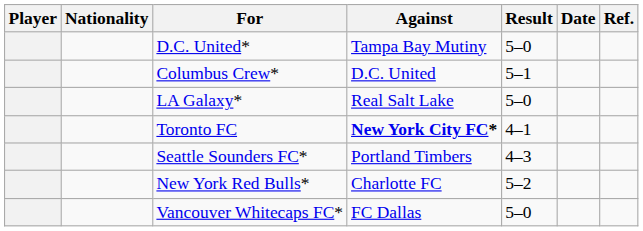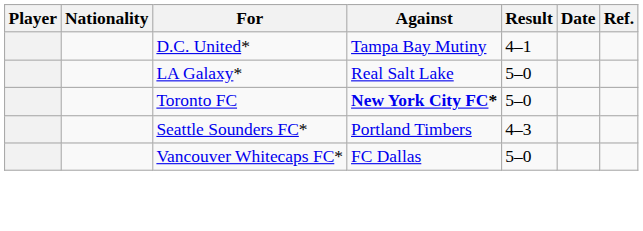 <table class="wikitable sortable plainrowheaders">
 <tr>
 <th scope="col">Player</th>
 <th scope="col">Nationality</th>
 <th scope="col">For</th>
 <th scope="col">Against</th>
 <th scope="col" style="text-align:center">Result</th>
 <th scope="col">Date</th>
 <th scope="col" class="unsortable" style="text-align:center">Ref.</th>
 </tr>
 <tr>
 <th scope="row"></th>
 <td></td>
 <td><a href='#'>D.C. United</a>*</td>
 <td><a href='#'>Tampa Bay Mutiny</a></td>
-<td>5–0</td>
-<td></td>
-<td></td>
-</tr>
-<tr>
-<th scope="row"></th>
-<td></td>
-<td><a href='#'>Columbus Crew</a>*</td>
-<td><a href='#'>D.C. United</a></td>
-<td>5–1</td>
+<td>4–1</td>
 <td></td>
 <td></td>
 </tr>
 <tr>
 <th scope="row"></th>
 <td></td>
 <td><a href='#'>LA Galaxy</a>*</td>
 <td><a href='#'>Real Salt Lake</a></td>
 <td>5–0</td>
 <td></td>
 <td></td>
 </tr>
 <tr>
 <th scope="row"></th>
 <td></td>
 <td><a href='#'>Toronto FC</a></td>
 <td><strong><a href='#'>New York City FC</a>*</strong></td>
-<td>4–1</td>
+<td>5–0</td>
 <td></td>
 <td></td>
 </tr>
 <tr>
 <th scope="row"></th>
 <td></td>
 <td><a href='#'>Seattle Sounders FC</a>*</td>
 <td><a href='#'>Portland Timbers</a></td>
 <td>4–3 </td>
 <td></td>
 <td></td>
 </tr>
 <tr>
 <th scope="row"></th>
 <td></td>
-<td><a href='#'>New York Red Bulls</a>*</td>
-<td><a href='#'>Charlotte FC</a></td>
-<td>5–2</td>
-<td></td>
-<td></td>
-</tr>
-<tr>
-<th scope="row"></th>
-<td></td>
 <td><a href='#'>Vancouver Whitecaps FC</a>*</td>
 <td><a href='#'>FC Dallas</a></td>
 <td>5–0</td>
 <td></td>
 <td></td>
 </tr>
 </table>
